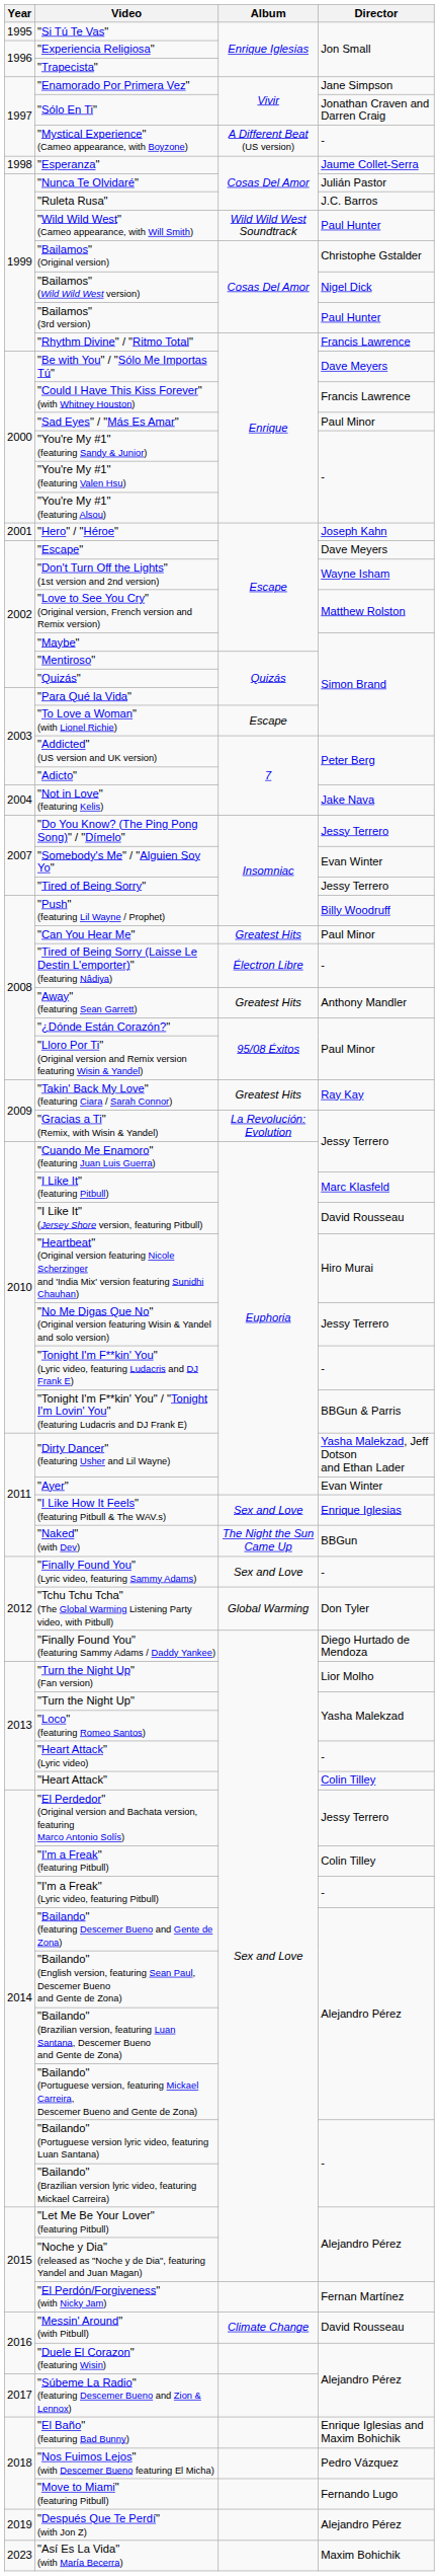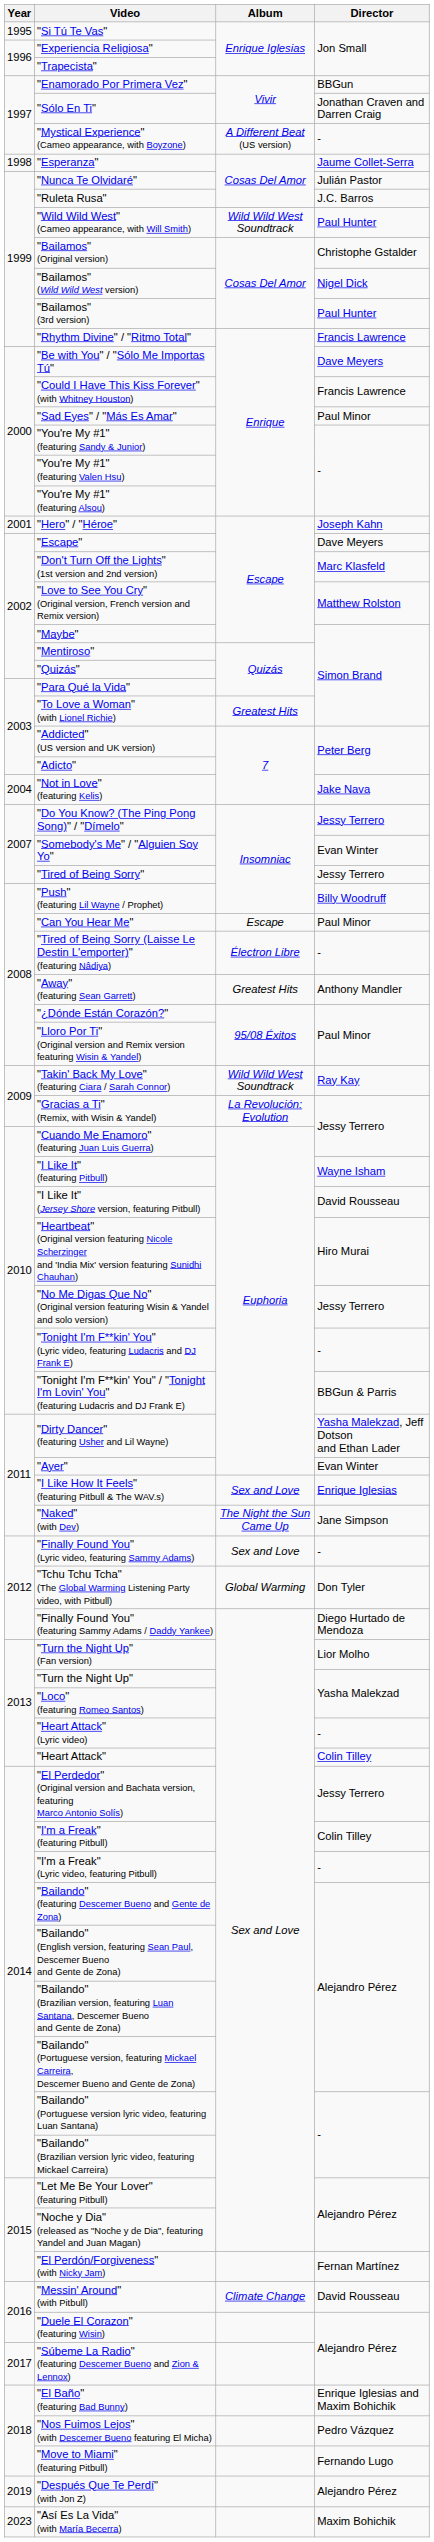 <table class="wikitable">
 <tr>
 <th>Year</th>
 <th>Video</th>
 <th>Album</th>
 <th>Director</th>
 </tr>
 <tr>
 <td>1995</td>
 <td>"<a href='#'>Si Tú Te Vas</a>"</td>
 <td rowspan=3 align=center><em><a href='#'>Enrique Iglesias</a></em></td>
 <td rowspan=3>Jon Small</td>
 </tr>
 <tr>
 <td rowspan=2>1996</td>
 <td>"<a href='#'>Experiencia Religiosa</a>"</td>
 </tr>
 <tr>
 <td>"<a href='#'>Trapecista</a>"</td>
 </tr>
 <tr>
 <td rowspan=3>1997</td>
 <td>"<a href='#'>Enamorado Por Primera Vez</a>"</td>
 <td rowspan=2 align=center><em><a href='#'>Vivir</a></em></td>
-<td>Jane Simpson</td>
+<td>BBGun</td>
 </tr>
 <tr>
 <td>"<a href='#'>Sólo En Ti</a>"</td>
 <td>Jonathan Craven and Darren Craig</td>
 </tr>
 <tr>
 <td>"<a href='#'>Mystical Experience</a>" <br><small>(Cameo appearance, with <a href='#'>Boyzone</a>)</small></td>
 <td align=center><em><a href='#'>A Different Beat</a></em> <br><small>(US version)</small></td>
 <td>-</td>
 </tr>
 <tr>
 <td>1998</td>
 <td>"<a href='#'>Esperanza</a>"</td>
 <td rowspan=3 align=center><em><a href='#'>Cosas Del Amor</a></em></td>
 <td><a href='#'>Jaume Collet-Serra</a></td>
 </tr>
 <tr>
 <td rowspan="7">1999</td>
 <td>"<a href='#'>Nunca Te Olvidaré</a>"</td>
 <td>Julián Pastor</td>
 </tr>
 <tr>
 <td>"Ruleta Rusa"</td>
 <td>J.C. Barros</td>
 </tr>
 <tr>
 <td>"<a href='#'>Wild Wild West</a>" <br><small>(Cameo appearance, with <a href='#'>Will Smith</a>)</small></td>
 <td rowspan=1 align=center><em><a href='#'>Wild Wild West</a> Soundtrack</em></td>
 <td><a href='#'>Paul Hunter</a></td>
 </tr>
 <tr>
 <td>"<a href='#'>Bailamos</a>" <br><small>(Original version)</small></td>
 <td rowspan=3 align=center><em><a href='#'>Cosas Del Amor</a></em></td>
 <td>Christophe Gstalder</td>
 </tr>
 <tr>
 <td>"Bailamos" <br><small>(<em><a href='#'>Wild Wild West</a></em> version)</small></td>
 <td><a href='#'>Nigel Dick</a></td>
 </tr>
 <tr>
 <td>"Bailamos" <br><small>(3rd version)</small></td>
 <td><a href='#'>Paul Hunter</a></td>
 </tr>
 <tr>
 <td>"<a href='#'>Rhythm Divine</a>" / "<a href='#'>Ritmo Total</a>"</td>
 <td rowspan=7 align=center><em><a href='#'>Enrique</a></em></td>
 <td><a href='#'>Francis Lawrence</a></td>
 </tr>
 <tr>
 <td rowspan="6">2000</td>
 <td>"<a href='#'>Be with You</a>" / "<a href='#'>Sólo Me Importas Tú</a>"</td>
 <td><a href='#'>Dave Meyers</a></td>
 </tr>
 <tr>
 <td>"<a href='#'>Could I Have This Kiss Forever</a>" <br><small>(with <a href='#'>Whitney Houston</a>)</small></td>
 <td>Francis Lawrence</td>
 </tr>
 <tr>
 <td>"<a href='#'>Sad Eyes</a>" / "<a href='#'>Más Es Amar</a>"</td>
 <td>Paul Minor</td>
 </tr>
 <tr>
 <td>"You're My #1" <br><small>(featuring <a href='#'>Sandy & Junior</a>)</small></td>
 <td rowspan="3">-</td>
 </tr>
 <tr>
 <td>"You're My #1" <br><small>(featuring <a href='#'>Valen Hsu</a>)</small></td>
 </tr>
 <tr>
 <td>"You're My #1" <br><small>(featuring <a href='#'>Alsou</a>)</small></td>
 </tr>
 <tr>
 <td>2001</td>
 <td>"<a href='#'>Hero</a>" / "<a href='#'>Héroe</a>"</td>
 <td rowspan=5 align=center><em><a href='#'>Escape</a></em></td>
 <td><a href='#'>Joseph Kahn</a></td>
 </tr>
 <tr>
 <td rowspan="6">2002</td>
 <td>"<a href='#'>Escape</a>"</td>
 <td>Dave Meyers</td>
 </tr>
 <tr>
 <td>"<a href='#'>Don't Turn Off the Lights</a>" <br><small>(1st version and 2nd version)</small></td>
-<td><a href='#'>Wayne Isham</a></td>
+<td><a href='#'>Marc Klasfeld</a></td>
 </tr>
 <tr>
 <td>"<a href='#'>Love to See You Cry</a>" <br><small>(Original version, French version and Remix version)</small></td>
 <td><a href='#'>Matthew Rolston</a></td>
 </tr>
 <tr>
 <td>"<a href='#'>Maybe</a>"</td>
 <td rowspan="5"><a href='#'>Simon Brand</a></td>
 </tr>
 <tr>
 <td>"<a href='#'>Mentiroso</a>"</td>
 <td rowspan=3 align=center><em><a href='#'>Quizás</a></em></td>
 </tr>
 <tr>
 <td>"<a href='#'>Quizás</a>"</td>
 </tr>
 <tr>
 <td rowspan="4">2003</td>
 <td>"<a href='#'>Para Qué la Vida</a>"</td>
 </tr>
 <tr>
 <td>"<a href='#'>To Love a Woman</a>" <br><small>(with <a href='#'>Lionel Richie</a>)</small></td>
-<td align=center><em>Escape</em></td>
+<td align=center><em><a href='#'>Greatest Hits</a></em></td>
 </tr>
 <tr>
 <td>"<a href='#'>Addicted</a>" <br><small>(US version and UK version)</small></td>
 <td rowspan=3 align=center><em><a href='#'>7</a></em></td>
 <td rowspan="2"><a href='#'>Peter Berg</a></td>
 </tr>
 <tr>
 <td>"<a href='#'>Adicto</a>"</td>
 </tr>
 <tr>
 <td>2004</td>
 <td>"<a href='#'>Not in Love</a>" <br><small>(featuring <a href='#'>Kelis</a>)</small></td>
 <td><a href='#'>Jake Nava</a></td>
 </tr>
 <tr>
 <td rowspan="3">2007</td>
 <td>"<a href='#'>Do You Know? (The Ping Pong Song)</a>" / "<a href='#'>Dímelo</a>"</td>
 <td rowspan=4 align=center><em><a href='#'>Insomniac</a></em></td>
 <td><a href='#'>Jessy Terrero</a></td>
 </tr>
 <tr>
 <td>"<a href='#'>Somebody's Me</a>" / "<a href='#'>Alguien Soy Yo</a>"</td>
 <td>Evan Winter</td>
 </tr>
 <tr>
 <td>"<a href='#'>Tired of Being Sorry</a>"</td>
 <td>Jessy Terrero</td>
 </tr>
 <tr>
 <td rowspan="6">2008</td>
 <td>"<a href='#'>Push</a>" <br><small>(featuring <a href='#'>Lil Wayne</a> / Prophet)</small></td>
 <td><a href='#'>Billy Woodruff</a></td>
 </tr>
 <tr>
 <td>"<a href='#'>Can You Hear Me</a>"</td>
-<td align=center><em><a href='#'>Greatest Hits</a></em></td>
+<td align=center><em>Escape</em></td>
 <td>Paul Minor</td>
 </tr>
 <tr>
 <td>"<a href='#'>Tired of Being Sorry (Laisse Le Destin L'emporter)</a>" <br><small>(featuring <a href='#'>Nâdiya</a>)</small></td>
 <td align=center><em><a href='#'>Électron Libre</a></em></td>
 <td>-</td>
 </tr>
 <tr>
 <td>"<a href='#'>Away</a>" <br><small>(featuring <a href='#'>Sean Garrett</a>)</small></td>
 <td align=center><em>Greatest Hits</em></td>
 <td>Anthony Mandler</td>
 </tr>
 <tr>
 <td>"<a href='#'>¿Dónde Están Corazón?</a>"</td>
 <td rowspan=2 align=center><em><a href='#'>95/08 Éxitos</a></em></td>
 <td rowspan="2">Paul Minor</td>
 </tr>
 <tr>
 <td>"<a href='#'>Lloro Por Ti</a>" <br><small>(Original version and Remix version featuring <a href='#'>Wisin & Yandel</a>)</small></td>
 </tr>
 <tr>
 <td rowspan="2">2009</td>
 <td>"<a href='#'>Takin' Back My Love</a>" <br><small>(featuring <a href='#'>Ciara</a> / <a href='#'>Sarah Connor</a>)</small></td>
-<td align=center><em>Greatest Hits</em></td>
+<td rowspan=1 align=center><em><a href='#'>Wild Wild West</a> Soundtrack</em></td>
 <td><a href='#'>Ray Kay</a></td>
 </tr>
 <tr>
 <td>"<a href='#'>Gracias a Ti</a>" <br><small>(Remix, with Wisin & Yandel)</small></td>
 <td align=center><em><a href='#'>La Revolución: Evolution</a></em></td>
 <td rowspan="2">Jessy Terrero</td>
 </tr>
 <tr>
 <td rowspan="7">2010</td>
 <td>"<a href='#'>Cuando Me Enamoro</a>" <br><small>(featuring <a href='#'>Juan Luis Guerra</a>)</small></td>
 <td rowspan=9 align=center><em><a href='#'>Euphoria</a></em></td>
 </tr>
 <tr>
 <td>"<a href='#'>I Like It</a>" <br><small>(featuring <a href='#'>Pitbull</a>)</small></td>
-<td><a href='#'>Marc Klasfeld</a></td>
+<td><a href='#'>Wayne Isham</a></td>
 </tr>
 <tr>
 <td>"I Like It" <br><small>(<em><a href='#'>Jersey Shore</a></em> version, featuring Pitbull)</small></td>
 <td>David Rousseau</td>
 </tr>
 <tr>
 <td>"<a href='#'>Heartbeat</a>" <br><small>(Original version featuring <a href='#'>Nicole Scherzinger</a> <br>and 'India Mix' version featuring <a href='#'>Sunidhi Chauhan</a>)</small></td>
 <td>Hiro Murai</td>
 </tr>
 <tr>
 <td>"<a href='#'>No Me Digas Que No</a>" <br><small>(Original version featuring Wisin & Yandel and solo version)</small></td>
 <td>Jessy Terrero</td>
 </tr>
 <tr>
 <td>"<a href='#'>Tonight I'm F**kin' You</a>" <br><small>(Lyric video, featuring <a href='#'>Ludacris</a> and <a href='#'>DJ Frank E</a>)</small></td>
 <td>-</td>
 </tr>
 <tr>
 <td>"Tonight I'm F**kin' You" / "<a href='#'>Tonight I'm Lovin' You</a>" <br><small>(featuring Ludacris and DJ Frank E)</small></td>
 <td>BBGun & Parris</td>
 </tr>
 <tr>
 <td rowspan="4">2011</td>
 <td>"<a href='#'>Dirty Dancer</a>" <br><small>(featuring <a href='#'>Usher</a> and Lil Wayne)</small></td>
 <td><a href='#'>Yasha Malekzad</a>, Jeff Dotson <br>and Ethan Lader</td>
 </tr>
 <tr>
 <td>"<a href='#'>Ayer</a>"</td>
 <td>Evan Winter</td>
 </tr>
 <tr>
 <td>"<a href='#'>I Like How It Feels</a>" <br><small>(featuring Pitbull & The WAV.s)</small></td>
 <td align=center><em><a href='#'>Sex and Love</a></em></td>
 <td><a href='#'>Enrique Iglesias</a></td>
 </tr>
 <tr>
 <td>"<a href='#'>Naked</a>" <br><small>(with <a href='#'>Dev</a>)</small></td>
 <td align=center><em><a href='#'>The Night the Sun Came Up</a></em></td>
-<td>BBGun</td>
+<td>Jane Simpson</td>
 </tr>
 <tr>
 <td rowspan="3">2012</td>
 <td>"<a href='#'>Finally Found You</a>" <br><small>(Lyric video, featuring <a href='#'>Sammy Adams</a>)</small></td>
 <td align=center><em>Sex and Love</em></td>
 <td>-</td>
 </tr>
 <tr>
 <td>"Tchu Tchu Tcha" <br><small>(The <a href='#'>Global Warming</a> Listening Party video, with Pitbull)</small></td>
 <td align=center><em>Global Warming</em></td>
 <td>Don Tyler</td>
 </tr>
 <tr>
 <td>"Finally Found You" <br><small>(featuring Sammy Adams / <a href='#'>Daddy Yankee</a>)</small></td>
 <td rowspan=17 align=center><em>Sex and Love</em></td>
 <td>Diego Hurtado de Mendoza</td>
 </tr>
 <tr>
 <td rowspan="5">2013</td>
 <td>"<a href='#'>Turn the Night Up</a>" <br><small>(Fan version)</small></td>
 <td>Lior Molho</td>
 </tr>
 <tr>
 <td>"Turn the Night Up"</td>
 <td rowspan="2">Yasha Malekzad</td>
 </tr>
 <tr>
 <td>"<a href='#'>Loco</a>" <br><small>(featuring <a href='#'>Romeo Santos</a>)</small></td>
 </tr>
 <tr>
 <td>"<a href='#'>Heart Attack</a>" <br><small>(Lyric video)</small></td>
 <td>-</td>
 </tr>
 <tr>
 <td>"Heart Attack"</td>
 <td><a href='#'>Colin Tilley</a></td>
 </tr>
 <tr>
 <td rowspan="9">2014</td>
 <td>"<a href='#'>El Perdedor</a>" <br><small>(Original version and Bachata version, featuring <br><a href='#'>Marco Antonio Solís</a>)</small></td>
 <td>Jessy Terrero</td>
 </tr>
 <tr>
 <td>"<a href='#'>I'm a Freak</a>" <br><small>(featuring Pitbull)</small></td>
 <td>Colin Tilley</td>
 </tr>
 <tr>
 <td>"I'm a Freak" <br><small>(Lyric video, featuring Pitbull)</small></td>
 <td>-</td>
 </tr>
 <tr>
 <td>"<a href='#'>Bailando</a>" <br><small>(featuring <a href='#'>Descemer Bueno</a> and <a href='#'>Gente de Zona</a>)</small></td>
 <td rowspan="4">Alejandro Pérez</td>
 </tr>
 <tr>
 <td>"Bailando" <br><small>(English version, featuring <a href='#'>Sean Paul</a>, Descemer Bueno <br>and Gente de Zona)</small></td>
 </tr>
 <tr>
 <td>"Bailando" <br><small>(Brazilian version, featuring <a href='#'>Luan Santana</a>, Descemer Bueno <br>and Gente de Zona)</small></td>
 </tr>
 <tr>
 <td>"Bailando" <br><small>(Portuguese version, featuring <a href='#'>Mickael Carreira</a>, <br>Descemer Bueno and Gente de Zona)</small></td>
 </tr>
 <tr>
 <td>"Bailando" <br><small>(Portuguese version lyric video, featuring Luan Santana)</small></td>
 <td rowspan="2">-</td>
 </tr>
 <tr>
 <td>"Bailando" <br><small>(Brazilian version lyric video, featuring Mickael Carreira)</small></td>
 </tr>
 <tr>
 <td rowspan="3">2015</td>
 <td>"Let Me Be Your Lover"<br><small>(featuring Pitbull)</small></td>
 <td rowspan="2">Alejandro Pérez</td>
 </tr>
 <tr>
 <td>"Noche y Dia"<br><small>(released as "Noche y de Dia", featuring Yandel and Juan Magan)</small></td>
 </tr>
 <tr>
 <td>"<a href='#'>El Perdón/Forgiveness</a>" <br><small>(with <a href='#'>Nicky Jam</a>)</small></td>
 <td></td>
 <td>Fernan Martínez</td>
 </tr>
 <tr>
 <td rowspan="2">2016</td>
 <td>"<a href='#'>Messin' Around</a>" <br><small>(with Pitbull)</small></td>
 <td align=center><em><a href='#'>Climate Change</a></em></td>
 <td>David Rousseau</td>
 </tr>
 <tr>
 <td>"<a href='#'>Duele El Corazon</a>" <br><small>(featuring <a href='#'>Wisin</a>)</small></td>
 <td></td>
 <td rowspan="2">Alejandro Pérez</td>
 </tr>
 <tr>
 <td>2017</td>
 <td>"<a href='#'>Súbeme La Radio</a>" <br><small>(featuring <a href='#'>Descemer Bueno</a> and <a href='#'>Zion & Lennox</a>)</small></td>
 <td></td>
 </tr>
 <tr>
 <td rowspan="3">2018</td>
 <td>"<a href='#'>El Baño</a>" <br><small>(featuring <a href='#'>Bad Bunny</a>)</small></td>
 <td></td>
 <td>Enrique Iglesias and Maxim Bohichik</td>
 </tr>
 <tr>
 <td>"<a href='#'>Nos Fuimos Lejos</a>" <br><small>(with <a href='#'>Descemer Bueno</a> featuring El Micha)</small></td>
 <td></td>
 <td>Pedro Vázquez</td>
 </tr>
 <tr>
 <td>"<a href='#'>Move to Miami</a>" <br><small>(featuring Pitbull)</small></td>
 <td></td>
 <td>Fernando Lugo</td>
 </tr>
 <tr>
 <td>2019</td>
 <td>"<a href='#'>Después Que Te Perdí</a>" <br><small>(with Jon Z)</small></td>
 <td></td>
 <td>Alejandro Pérez</td>
 </tr>
 <tr>
 <td>2023</td>
 <td>"Así Es La Vida" <br><small>(with <a href='#'>María Becerra</a>)</small></td>
 <td></td>
 <td>Maxim Bohichik</td>
 </tr>
 </table>
